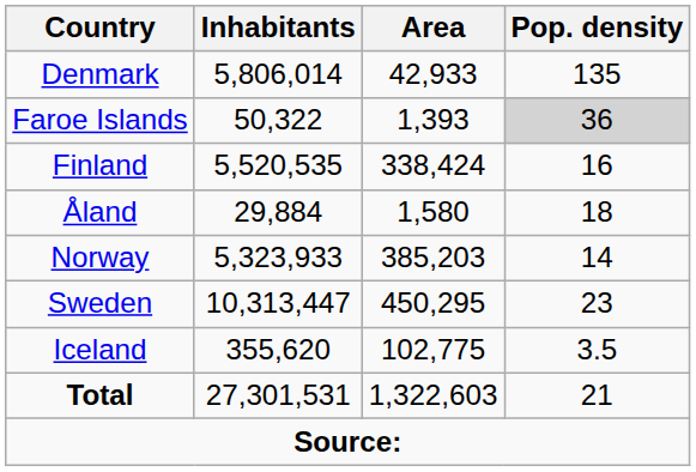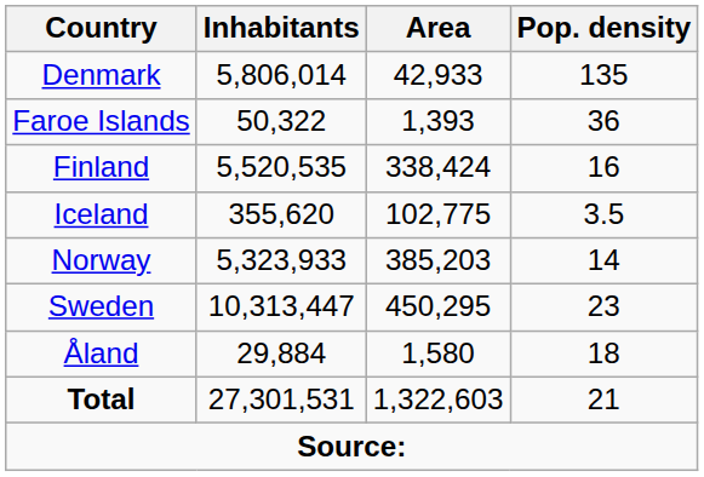 <table class="sortable wikitable" style="text-align: center">
 <tr>
 <th>Country</th>
 <th>Inhabitants</th>
 <th>Area</th>
 <th>Pop. density</th>
 </tr>
 <tr>
 <td><a href='#'>Denmark</a></td>
 <td>5,806,014</td>
 <td>42,933</td>
 <td>135</td>
 </tr>
 <tr>
 <td><a href='#'>Faroe Islands</a></td>
 <td>50,322</td>
 <td>1,393</td>
-<td style="background: lightgrey;">36</td>
+<td>36</td>
 </tr>
 <tr>
 <td><a href='#'>Finland</a></td>
 <td>5,520,535</td>
 <td>338,424</td>
 <td>16</td>
 </tr>
 <tr>
-<td><a href='#'>Åland</a></td>
-<td>29,884</td>
-<td>1,580</td>
-<td>18</td>
+<td><a href='#'>Iceland</a></td>
+<td>355,620</td>
+<td>102,775</td>
+<td>3.5</td>
 </tr>
 <tr>
 <td><a href='#'>Norway</a></td>
 <td>5,323,933</td>
 <td>385,203</td>
 <td>14</td>
 </tr>
 <tr>
 <td><a href='#'>Sweden</a></td>
 <td>10,313,447</td>
 <td>450,295</td>
 <td>23</td>
 </tr>
 <tr>
-<td><a href='#'>Iceland</a></td>
-<td>355,620</td>
-<td>102,775</td>
-<td>3.5</td>
+<td><a href='#'>Åland</a></td>
+<td>29,884</td>
+<td>1,580</td>
+<td>18</td>
 </tr>
 <tr>
 <td><strong>Total</strong></td>
 <td>27,301,531</td>
 <td>1,322,603</td>
 <td>21</td>
 </tr>
 <tr>
 <td colspan="4" style="text-align: center;"><strong>Source:</strong></td>
 </tr>
 </table>
